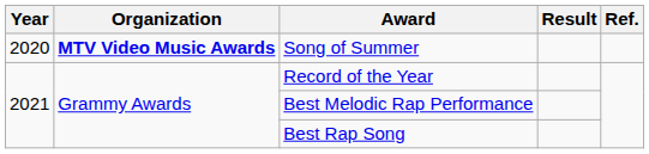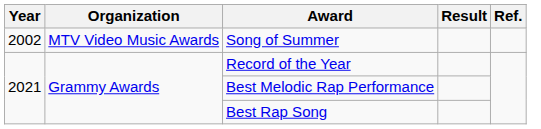 <table class="wikitable plainrowheaders">
 <tr>
 <th>Year</th>
 <th>Organization</th>
 <th>Award</th>
 <th>Result</th>
 <th>Ref.</th>
 </tr>
 <tr>
-<td>2020</td>
-<td><strong><a href='#'>MTV Video Music Awards</a></strong></td>
+<td>2002</td>
+<td><a href='#'>MTV Video Music Awards</a></td>
 <td><a href='#'>Song of Summer</a></td>
 <td></td>
 <td></td>
 </tr>
 <tr>
 <td rowspan="3">2021</td>
 <td rowspan="3"><a href='#'>Grammy Awards</a></td>
 <td><a href='#'>Record of the Year</a></td>
 <td></td>
 <td rowspan="3"></td>
 </tr>
 <tr>
 <td><a href='#'>Best Melodic Rap Performance</a></td>
 <td></td>
 </tr>
 <tr>
 <td><a href='#'>Best Rap Song</a></td>
 <td></td>
 </tr>
 </table>
